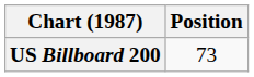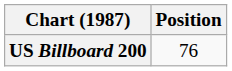 <table class="wikitable plainrowheaders" style="text-align:center">
 <tr>
 <th scope="col">Chart (1987)</th>
 <th scope="col">Position</th>
 </tr>
 <tr>
 <th scope="row">US <em>Billboard</em> 200</th>
-<td>73</td>
+<td>76</td>
 </tr>
 </table>
